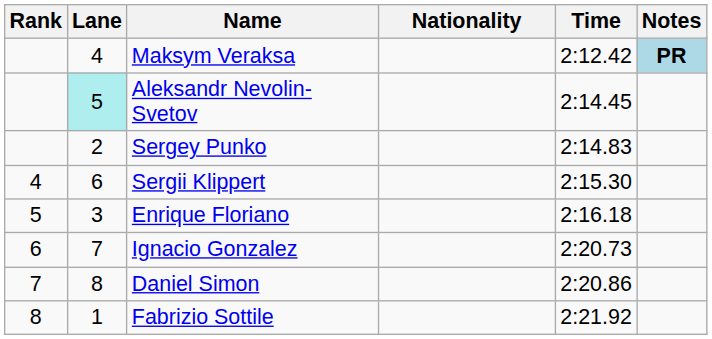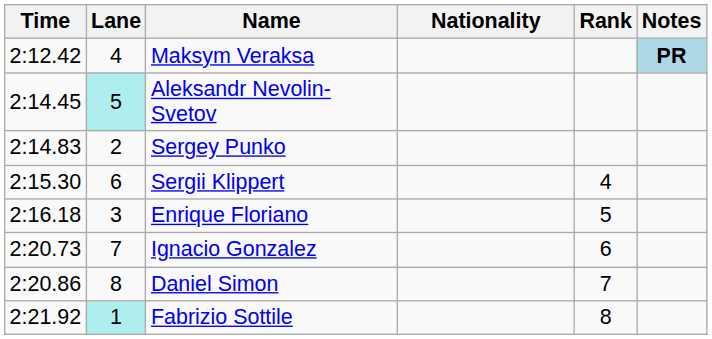 <table class="wikitable sortable" style="text-align:center">
 <tr>
-<th>Rank</th>
+<th>Time</th>
 <th>Lane</th>
 <th style="width:180px">Name</th>
 <th style="width:125px">Nationality</th>
-<th>Time</th>
+<th>Rank</th>
 <th>Notes</th>
 </tr>
 <tr>
-<td></td>
+<td>2:12.42</td>
 <td>4</td>
 <td style="text-align:left;"><a href='#'>Maksym Veraksa</a></td>
 <td style="text-align:left;"></td>
-<td>2:12.42</td>
+<td></td>
 <td style="background: lightblue;"><strong>PR</strong></td>
 </tr>
 <tr>
-<td></td>
+<td>2:14.45</td>
 <td style="background: paleturquoise;">5</td>
 <td style="text-align:left;"><a href='#'>Aleksandr Nevolin-Svetov</a></td>
 <td style="text-align:left;"></td>
-<td>2:14.45</td>
+<td></td>
 <td></td>
 </tr>
 <tr>
-<td></td>
+<td>2:14.83</td>
 <td>2</td>
 <td style="text-align:left;"><a href='#'>Sergey Punko</a></td>
 <td style="text-align:left;"></td>
-<td>2:14.83</td>
+<td></td>
 <td></td>
 </tr>
 <tr>
-<td>4</td>
+<td>2:15.30</td>
 <td>6</td>
 <td style="text-align:left;"><a href='#'>Sergii Klippert</a></td>
 <td style="text-align:left;"></td>
-<td>2:15.30</td>
+<td>4</td>
 <td></td>
 </tr>
 <tr>
-<td>5</td>
+<td>2:16.18</td>
 <td>3</td>
 <td style="text-align:left;"><a href='#'>Enrique Floriano</a></td>
 <td style="text-align:left;"></td>
-<td>2:16.18</td>
+<td>5</td>
 <td></td>
 </tr>
 <tr>
-<td>6</td>
+<td>2:20.73</td>
 <td>7</td>
 <td style="text-align:left;"><a href='#'>Ignacio Gonzalez</a></td>
 <td style="text-align:left;"></td>
-<td>2:20.73</td>
+<td>6</td>
 <td></td>
 </tr>
 <tr>
-<td>7</td>
+<td>2:20.86</td>
 <td>8</td>
 <td style="text-align:left;"><a href='#'>Daniel Simon</a></td>
 <td style="text-align:left;"></td>
-<td>2:20.86</td>
+<td>7</td>
 <td></td>
 </tr>
 <tr>
-<td>8</td>
-<td>1</td>
+<td>2:21.92</td>
+<td style="background: paleturquoise;">1</td>
 <td style="text-align:left;"><a href='#'>Fabrizio Sottile</a></td>
 <td style="text-align:left;"></td>
-<td>2:21.92</td>
+<td>8</td>
 <td></td>
 </tr>
 </table>
